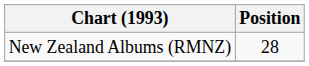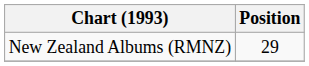 <table class="wikitable plainrowheaders" style="text-align:center">
 <tr>
 <th scope="col">Chart (1993)</th>
 <th scope="col">Position</th>
 </tr>
 <tr>
 <td align="left">New Zealand Albums (RMNZ)</td>
-<td>28</td>
+<td>29</td>
 </tr>
 <tr>
 </tr>
 </table>
